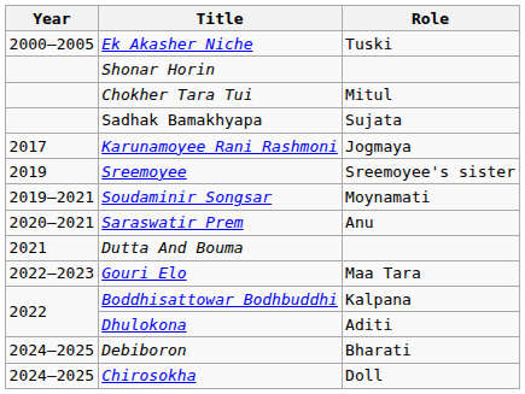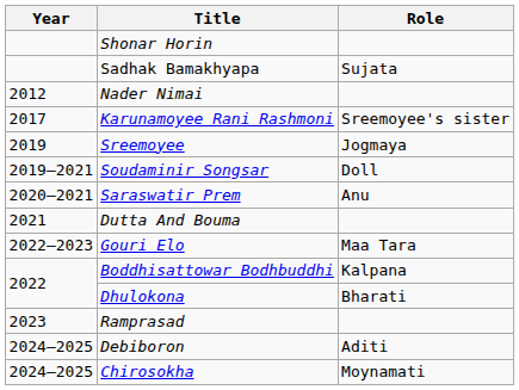 <table class="wikitable">
 <tr>
 <th>Year</th>
 <th scope="col">Title</th>
 <th>Role</th>
-</tr>
-<tr>
-<td>2000–2005</td>
-<td><em><a href='#'>Ek Akasher Niche</a></em></td>
-<td>Tuski</td>
 </tr>
 <tr>
 <td></td>
 <td><em>Shonar Horin</em></td>
 <td></td>
 </tr>
 <tr>
 <td></td>
-<td><em>Chokher Tara Tui</em></td>
-<td>Mitul</td>
-</tr>
-<tr>
-<td></td>
 <td>Sadhak Bamakhyapa</td>
 <td>Sujata</td>
 </tr>
 <tr>
+<td>2012</td>
+<td><em>Nader Nimai</em></td>
+<td></td>
+</tr>
+<tr>
 <td>2017</td>
 <td><em><a href='#'>Karunamoyee Rani Rashmoni</a></em></td>
-<td>Jogmaya</td>
+<td>Sreemoyee's sister</td>
 </tr>
 <tr>
 <td>2019</td>
 <td><em><a href='#'>Sreemoyee</a></em></td>
-<td>Sreemoyee's sister</td>
+<td>Jogmaya</td>
 </tr>
 <tr>
 <td>2019–2021</td>
 <td><em><a href='#'>Soudaminir Songsar</a></em></td>
-<td>Moynamati</td>
+<td>Doll</td>
 </tr>
 <tr>
 <td>2020–2021</td>
 <td><em><a href='#'>Saraswatir Prem</a></em></td>
 <td>Anu</td>
 </tr>
 <tr>
 <td>2021</td>
 <td><em>Dutta And Bouma</em></td>
 <td></td>
 </tr>
 <tr>
 <td>2022–2023</td>
 <td><em><a href='#'>Gouri Elo</a></em></td>
 <td>Maa Tara</td>
 </tr>
 <tr>
 <td rowspan="2">2022</td>
 <td><a href='#'><em>Boddhisattowar Bodhbuddhi</em></a></td>
 <td>Kalpana</td>
 </tr>
 <tr>
 <td><em><a href='#'>Dhulokona</a></em></td>
+<td>Bharati</td>
+</tr>
+<tr>
+<td>2023</td>
+<td><em>Ramprasad</em></td>
+<td></td>
+</tr>
+<tr>
+<td>2024–2025</td>
+<td><em>Debiboron</em></td>
 <td>Aditi</td>
 </tr>
 <tr>
 <td>2024–2025</td>
-<td><em>Debiboron</em></td>
-<td>Bharati</td>
-</tr>
-<tr>
-<td>2024–2025</td>
 <td><em><a href='#'>Chirosokha</a></em></td>
-<td>Doll</td>
+<td>Moynamati</td>
 </tr>
 </table>
